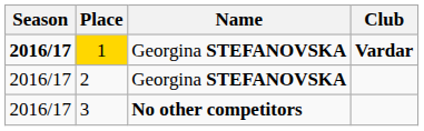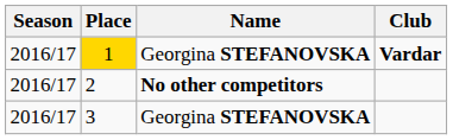 <table class="wikitable">
 <tr>
 <th>Season</th>
 <th>Place</th>
 <th>Name</th>
 <th>Club</th>
 </tr>
 <tr>
-<td><strong>2016/17</strong></td>
+<td>2016/17</td>
 <td style="text-align:center; background:gold;">1</td>
 <td>Georgina <strong>STEFANOVSKA</strong></td>
 <td><strong>Vardar</strong></td>
 </tr>
 <tr>
 <td>2016/17</td>
 <td>2</td>
-<td>Georgina <strong>STEFANOVSKA</strong></td>
+<td><strong>No other competitors</strong></td>
 <td></td>
 </tr>
 <tr>
 <td>2016/17</td>
 <td>3</td>
-<td><strong>No other competitors</strong></td>
+<td>Georgina <strong>STEFANOVSKA</strong></td>
 <td></td>
 </tr>
 </table>
